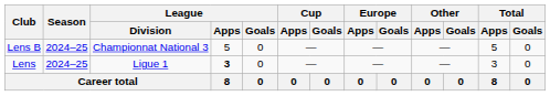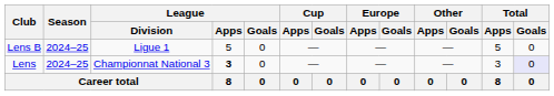 <table class="wikitable" style="text-align:center">
 <tr>
 <th rowspan="2">Club</th>
 <th rowspan="2">Season</th>
 <th colspan="3">League</th>
 <th colspan="2">Cup</th>
 <th colspan="2">Europe</th>
 <th colspan="2">Other</th>
 <th colspan="2">Total</th>
 </tr>
 <tr>
 <th>Division</th>
 <th>Apps</th>
 <th>Goals</th>
 <th>Apps</th>
 <th>Goals</th>
 <th>Apps</th>
 <th>Goals</th>
 <th>Apps</th>
 <th>Goals</th>
 <th>Apps</th>
 <th>Goals</th>
 </tr>
 <tr>
 <td><a href='#'>Lens B</a></td>
 <td><a href='#'>2024–25</a></td>
-<td><a href='#'>Championnat National 3</a></td>
+<td><a href='#'>Ligue 1</a></td>
 <td>5</td>
 <td>0</td>
 <td colspan="2">—</td>
 <td colspan="2">—</td>
 <td colspan="2">—</td>
 <td>5</td>
 <td>0</td>
 </tr>
 <tr>
 <td><a href='#'>Lens</a></td>
 <td><a href='#'>2024–25</a></td>
-<td><a href='#'>Ligue 1</a></td>
+<td><a href='#'>Championnat National 3</a></td>
 <td><strong>3</strong></td>
 <td>0</td>
 <td colspan="2">—</td>
 <td colspan="2">—</td>
 <td colspan="2">—</td>
 <td>3</td>
-<td>0</td>
+<td style="background: lavender;">0</td>
 </tr>
 <tr>
 <th colspan="3">Career total</th>
 <th>8</th>
 <th>0</th>
 <th>0</th>
 <th>0</th>
 <th>0</th>
 <th>0</th>
 <th>0</th>
 <th>0</th>
 <th>8</th>
 <th>0</th>
 </tr>
 </table>
